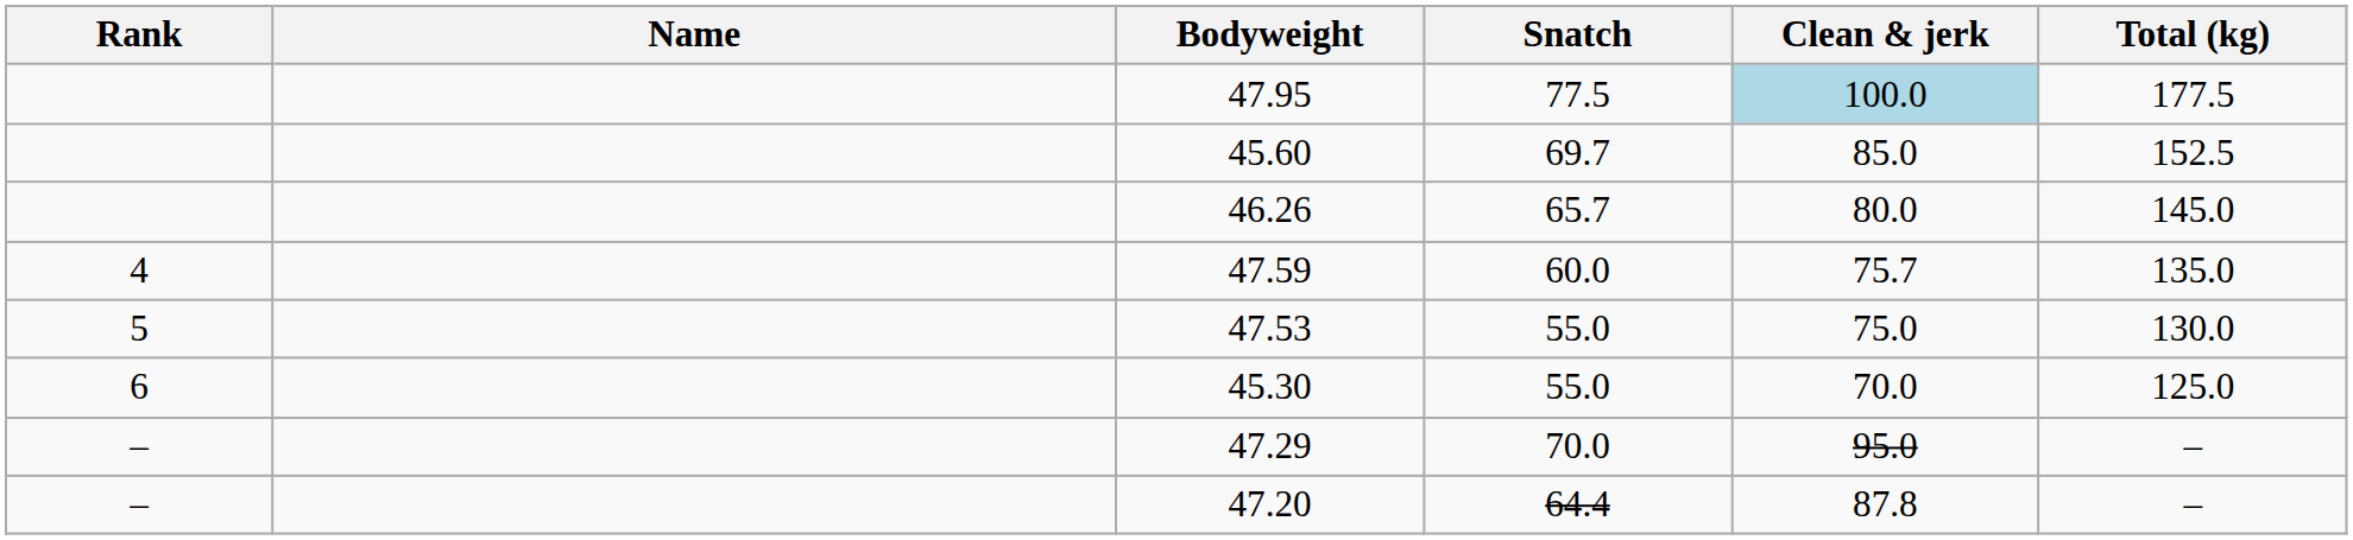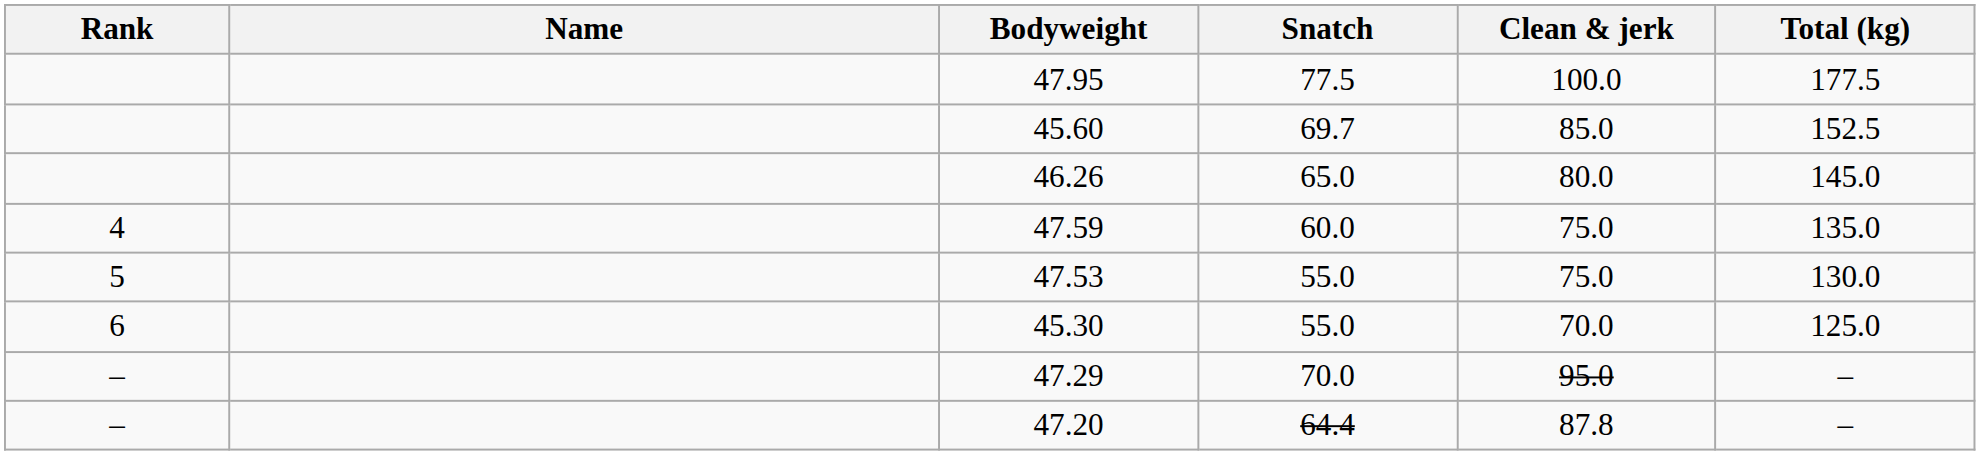 <table class="wikitable" style="text-align:center; font-size:100%;" width="80%">
 <tr>
 <th style="width:6em;">Rank</th>
 <th style="width:20em;">Name</th>
 <th style="width:7em;">Bodyweight</th>
 <th style="width:7em;">Snatch</th>
 <th style="width:7em;">Clean & jerk</th>
 <th style="width:7em;">Total (kg)</th>
 </tr>
 <tr>
 <td></td>
 <td align=left></td>
 <td>47.95</td>
 <td>77.5</td>
-<td style="background: lightblue;">100.0</td>
+<td>100.0</td>
 <td>177.5</td>
 </tr>
 <tr>
 <td></td>
 <td align=left></td>
 <td>45.60</td>
 <td>69.7</td>
 <td>85.0</td>
 <td>152.5</td>
 </tr>
 <tr>
 <td></td>
 <td align=left></td>
 <td>46.26</td>
-<td>65.7</td>
+<td>65.0</td>
 <td>80.0</td>
 <td>145.0</td>
 </tr>
 <tr>
 <td>4</td>
 <td align=left></td>
 <td>47.59</td>
 <td>60.0</td>
-<td>75.7</td>
+<td>75.0</td>
 <td>135.0</td>
 </tr>
 <tr>
 <td>5</td>
 <td align=left></td>
 <td>47.53</td>
 <td>55.0</td>
 <td>75.0</td>
 <td>130.0</td>
 </tr>
 <tr>
 <td>6</td>
 <td align=left></td>
 <td>45.30</td>
 <td>55.0</td>
 <td>70.0</td>
 <td>125.0</td>
 </tr>
 <tr>
 <td>–</td>
 <td align=left></td>
 <td>47.29</td>
 <td>70.0</td>
 <td><s>95.0</s></td>
 <td>–</td>
 </tr>
 <tr>
 <td>–</td>
 <td align=left></td>
 <td>47.20</td>
 <td><s>64.4</s></td>
 <td>87.8</td>
 <td>–</td>
 </tr>
 </table>
